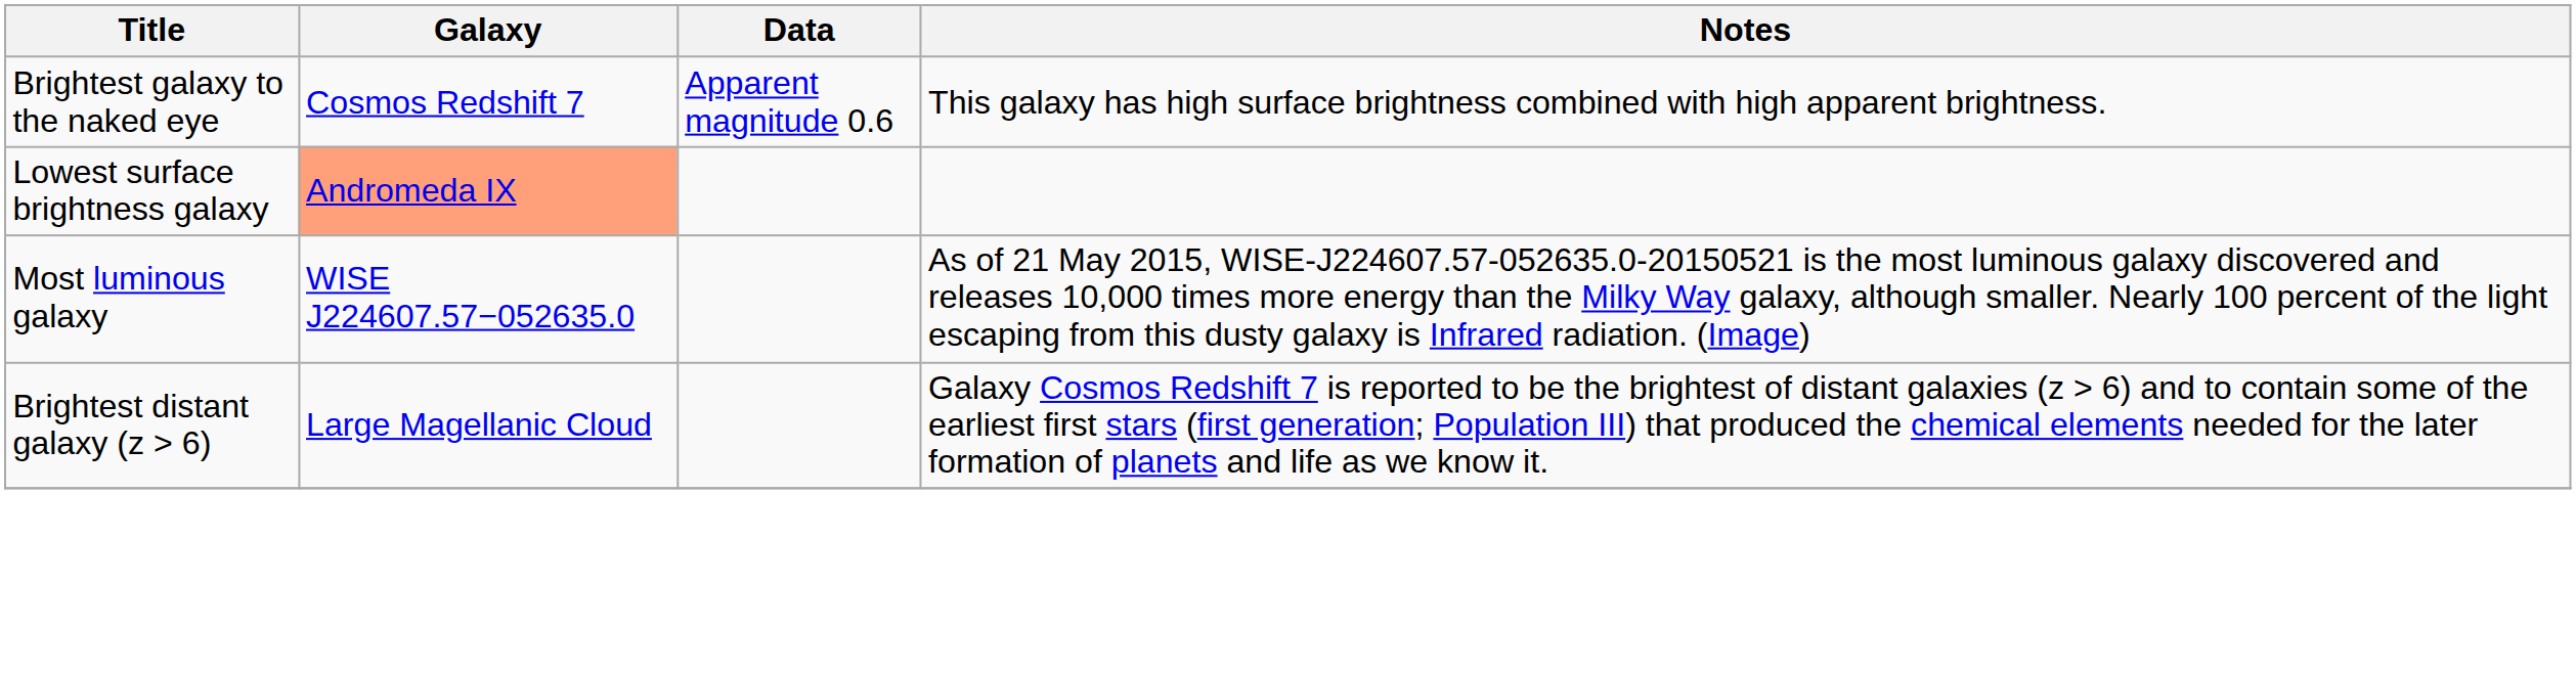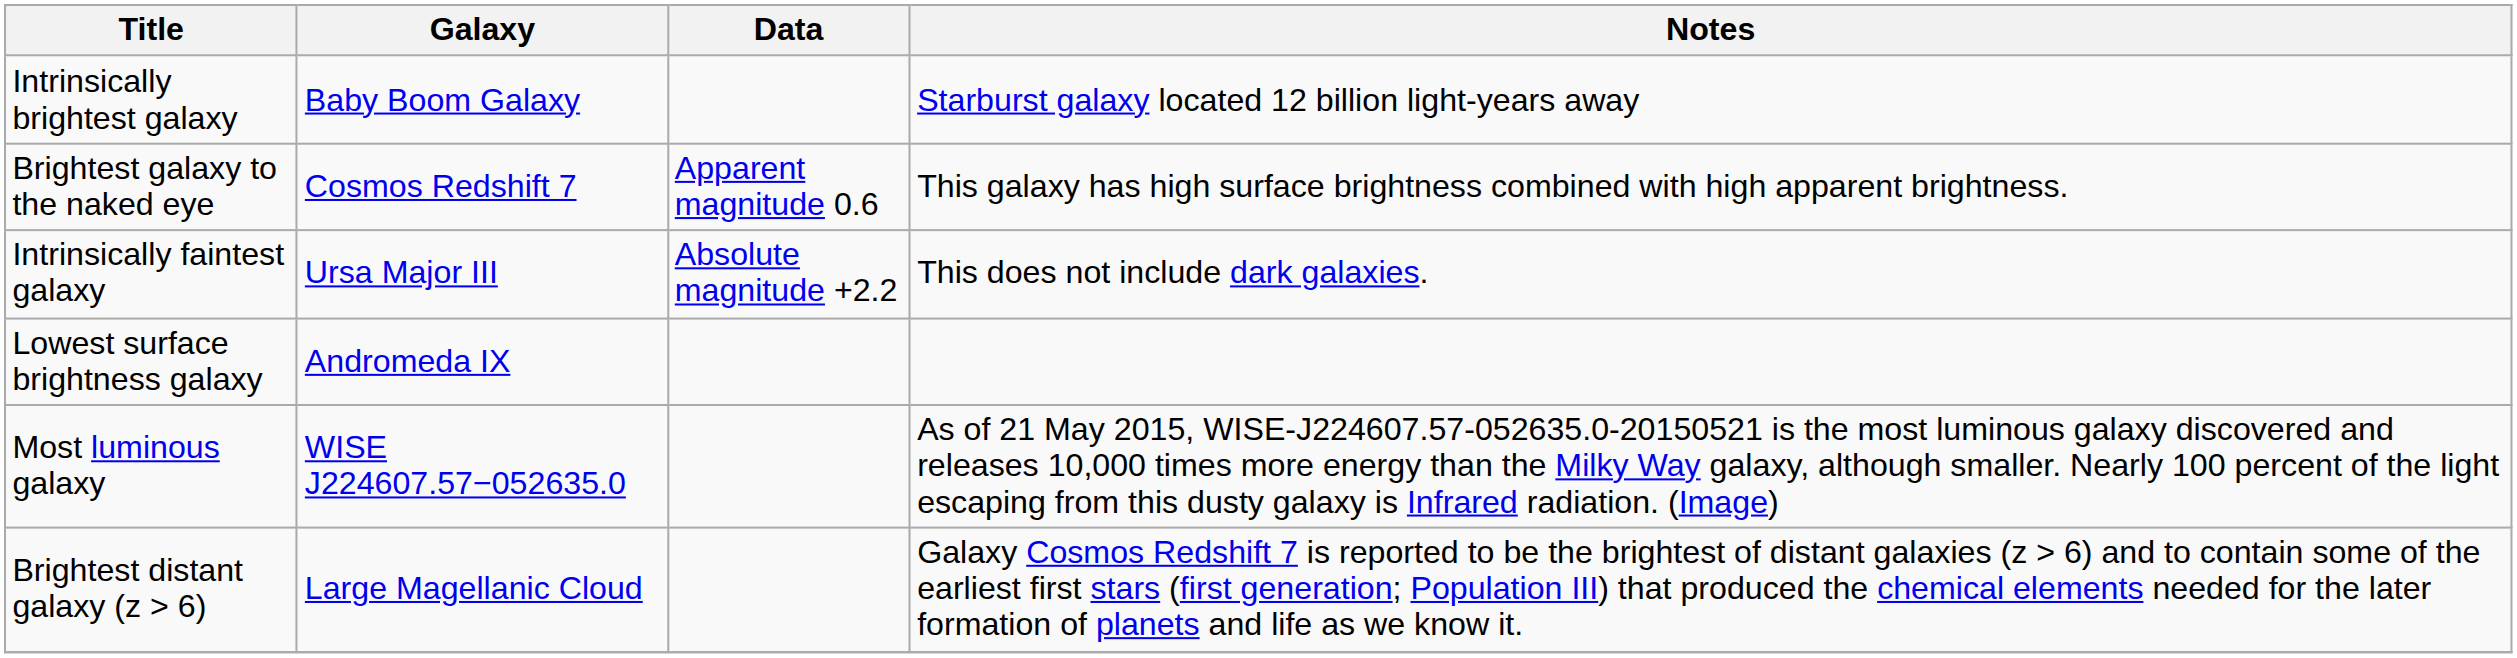 <table class="wikitable">
 <tr>
 <th>Title</th>
 <th>Galaxy</th>
 <th>Data</th>
 <th>Notes</th>
 </tr>
 <tr>
+<td>Intrinsically brightest galaxy</td>
+<td><a href='#'>Baby Boom Galaxy</a></td>
+<td></td>
+<td><a href='#'>Starburst galaxy</a> located 12 billion light-years away</td>
+</tr>
+<tr>
 <td>Brightest galaxy to the naked eye</td>
 <td><a href='#'>Cosmos Redshift 7</a></td>
 <td><a href='#'>Apparent magnitude</a> 0.6</td>
 <td>This galaxy has high surface brightness combined with high apparent brightness.</td>
 </tr>
 <tr>
+<td>Intrinsically faintest galaxy</td>
+<td><a href='#'>Ursa Major III</a></td>
+<td><a href='#'>Absolute magnitude</a> +2.2</td>
+<td>This does not include <a href='#'>dark galaxies</a>.</td>
+</tr>
+<tr>
 <td>Lowest surface brightness galaxy</td>
-<td style="background: lightsalmon;"><a href='#'>Andromeda IX</a></td>
+<td><a href='#'>Andromeda IX</a></td>
 <td></td>
 <td></td>
 </tr>
 <tr>
 <td>Most <a href='#'>luminous</a> galaxy</td>
 <td><a href='#'>WISE J224607.57−052635.0</a></td>
 <td></td>
 <td>As of 21 May 2015, WISE-J224607.57-052635.0-20150521 is the most luminous galaxy discovered and releases 10,000 times more energy than the <a href='#'>Milky Way</a> galaxy, although smaller. Nearly 100 percent of the light escaping from this dusty galaxy is <a href='#'>Infrared</a> radiation. (<a href='#'>Image</a>)</td>
 </tr>
 <tr>
 <td>Brightest distant galaxy (z > 6)</td>
 <td><a href='#'>Large Magellanic Cloud</a></td>
 <td></td>
 <td>Galaxy <a href='#'>Cosmos Redshift 7</a> is reported to be the brightest of distant galaxies (z > 6) and to contain some of the earliest first <a href='#'>stars</a> (<a href='#'>first generation</a>; <a href='#'>Population III</a>) that produced the <a href='#'>chemical elements</a> needed for the later formation of <a href='#'>planets</a> and life as we know it.</td>
 </tr>
 <tr>
 </tr>
 </table>
